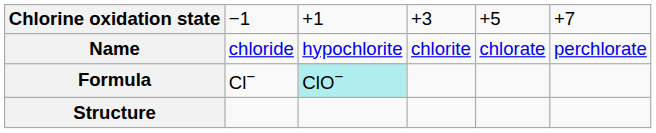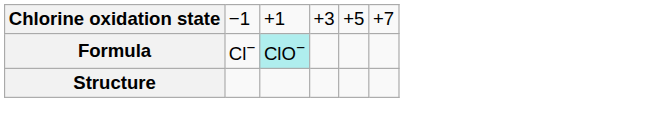 <table class="wikitable">
 <tr>
 <th>Chlorine oxidation state</th>
 <td>−1</td>
 <td>+1</td>
 <td>+3</td>
 <td>+5</td>
 <td>+7</td>
-</tr>
-<tr>
-<th>Name</th>
-<td><a href='#'>chloride</a></td>
-<td><a href='#'>hypochlorite</a></td>
-<td><a href='#'>chlorite</a></td>
-<td><a href='#'>chlorate</a></td>
-<td><a href='#'>perchlorate</a></td>
 </tr>
 <tr>
 <th>Formula</th>
 <td>Cl<sup>−</sup></td>
 <td style="background: paleturquoise;">ClO<sup>−</sup></td>
 <td></td>
 <td></td>
 <td></td>
 </tr>
 <tr>
 <th>Structure</th>
 <td></td>
 <td></td>
 <td></td>
 <td></td>
 <td></td>
 </tr>
 </table>
